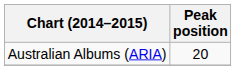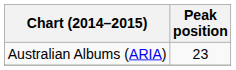 <table class="wikitable sortable">
 <tr>
 <th>Chart (2014–2015)</th>
 <th>Peak<br>position</th>
 </tr>
 <tr>
 <td>Australian Albums (<a href='#'>ARIA</a>)</td>
-<td align="center">20</td>
+<td align="center">23</td>
 </tr>
 <tr>
 </tr>
 <tr>
 </tr>
 <tr>
 </tr>
 </table>
